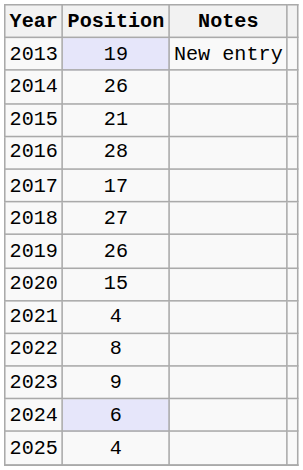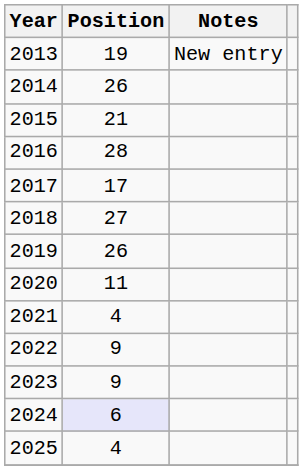 <table class="wikitable plainrowheaders" style="text-align:center;">
 <tr>
 <th>Year</th>
 <th>Position</th>
 <th>Notes</th>
 <th></th>
 </tr>
 <tr>
 <td>2013</td>
-<td style="background: lavender;">19</td>
+<td>19</td>
 <td>New entry</td>
 <td></td>
 </tr>
 <tr>
 <td>2014</td>
 <td>26</td>
 <td></td>
 <td></td>
 </tr>
 <tr>
 <td>2015</td>
 <td>21</td>
 <td></td>
 <td></td>
 </tr>
 <tr>
 <td>2016</td>
 <td>28</td>
 <td></td>
 <td></td>
 </tr>
 <tr>
 <td>2017</td>
 <td>17</td>
 <td></td>
 <td></td>
 </tr>
 <tr>
 <td>2018</td>
 <td>27</td>
 <td></td>
 <td></td>
 </tr>
 <tr>
 <td>2019</td>
 <td>26</td>
 <td></td>
 <td></td>
 </tr>
 <tr>
 <td>2020</td>
-<td>15</td>
+<td>11</td>
 <td></td>
 <td></td>
 </tr>
 <tr>
 <td>2021</td>
 <td>4</td>
 <td></td>
 <td></td>
 </tr>
 <tr>
 <td>2022</td>
-<td>8</td>
+<td>9</td>
 <td></td>
 <td></td>
 </tr>
 <tr>
 <td>2023</td>
 <td>9</td>
 <td></td>
 <td></td>
 </tr>
 <tr>
 <td>2024</td>
 <td style="background: lavender;">6</td>
 <td></td>
 <td></td>
 </tr>
 <tr>
 <td>2025</td>
 <td>4</td>
 <td></td>
 <td></td>
 </tr>
 <tr>
 </tr>
 </table>
